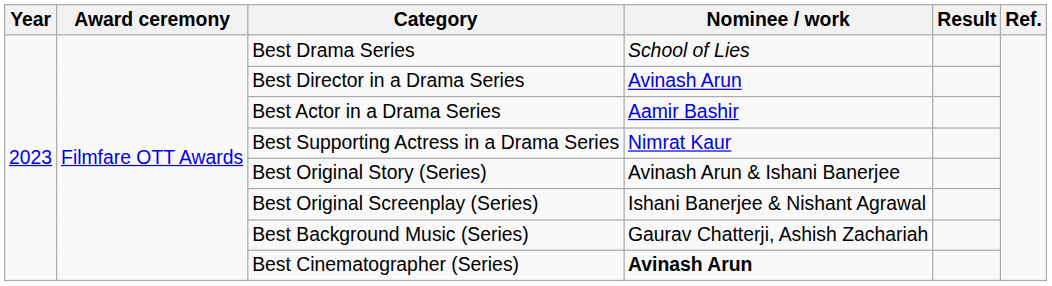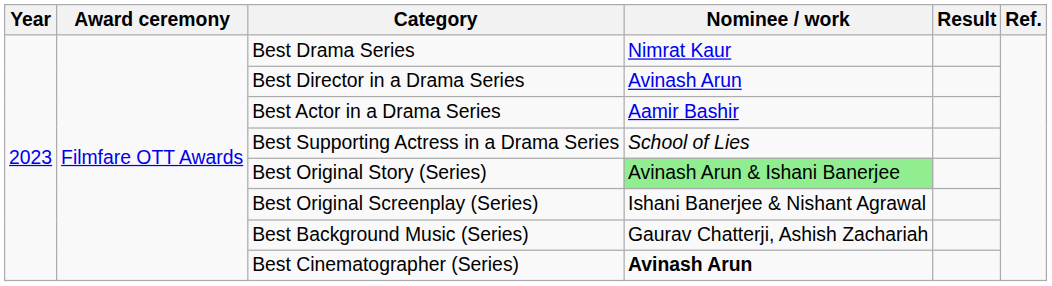 <table class="wikitable">
 <tr>
 <th>Year</th>
 <th>Award ceremony</th>
 <th>Category</th>
 <th>Nominee / work</th>
 <th>Result</th>
 <th>Ref.</th>
 </tr>
 <tr>
 <td rowspan="8"><a href='#'>2023</a></td>
 <td rowspan="8"><a href='#'>Filmfare OTT Awards</a></td>
 <td>Best Drama Series</td>
-<td><em>School of Lies</em></td>
+<td><a href='#'>Nimrat Kaur</a></td>
 <td></td>
 <td rowspan="8"></td>
 </tr>
 <tr>
 <td>Best Director in a Drama Series</td>
 <td><a href='#'>Avinash Arun</a></td>
 <td></td>
 </tr>
 <tr>
 <td>Best Actor in a Drama Series</td>
 <td><a href='#'>Aamir Bashir</a></td>
 <td></td>
 </tr>
 <tr>
 <td>Best Supporting Actress in a Drama Series</td>
-<td><a href='#'>Nimrat Kaur</a></td>
+<td><em>School of Lies</em></td>
 <td></td>
 </tr>
 <tr>
 <td>Best Original Story (Series)</td>
-<td>Avinash Arun & Ishani Banerjee</td>
+<td style="background: lightgreen;">Avinash Arun & Ishani Banerjee</td>
 <td></td>
 </tr>
 <tr>
 <td>Best Original Screenplay (Series)</td>
 <td>Ishani Banerjee & Nishant Agrawal</td>
 <td></td>
 </tr>
 <tr>
 <td>Best Background Music (Series)</td>
 <td>Gaurav Chatterji, Ashish Zachariah</td>
 <td></td>
 </tr>
 <tr>
 <td>Best Cinematographer (Series)</td>
 <td><strong>Avinash Arun</strong></td>
 <td></td>
 </tr>
 </table>
